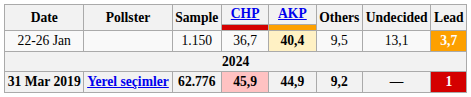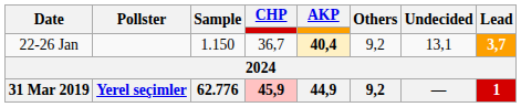 <table class="wikitable mw-collapsible" style="text-align:center; font-size:85%; line-height:14px;">
 <tr>
 <th rowspan="2">Date</th>
 <th rowspan="2">Pollster</th>
 <th rowspan="2">Sample</th>
 <th style="width:3em;"><a href='#'>CHP</a></th>
 <th style="width:3em;"><a href='#'>AKP</a></th>
 <th rowspan="2">Others</th>
 <th rowspan="2">Undecided</th>
 <th rowspan="2">Lead</th>
 </tr>
 <tr>
 <th style="background:#d40000;"></th>
 <th style="background:#fda000;"></th>
 </tr>
 <tr>
 <td>22-26 Jan</td>
 <td></td>
 <td>1.150</td>
 <td>36,7</td>
 <td style="background:#FFF1C4"><strong>40,4</strong></td>
-<td>9,5</td>
+<td>9,2</td>
 <td>13,1</td>
 <th style="background:#fda000; color:white;">3,7</th>
 </tr>
 <tr>
 <th colspan="8">2024</th>
 </tr>
 <tr>
 <th>31 Mar 2019</th>
 <th><a href='#'>Yerel seçimler</a></th>
 <th>62.776</th>
 <th style="background:#FFC2C2">45,9</th>
 <th>44,9</th>
 <th>9,2</th>
 <th>—</th>
 <th style="background:#d40000; color:white;">1</th>
 </tr>
 </table>
